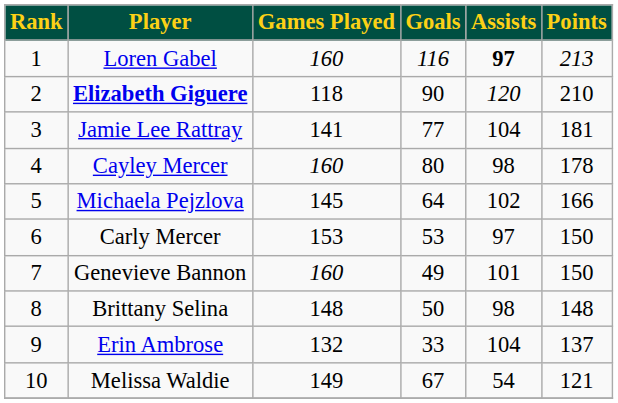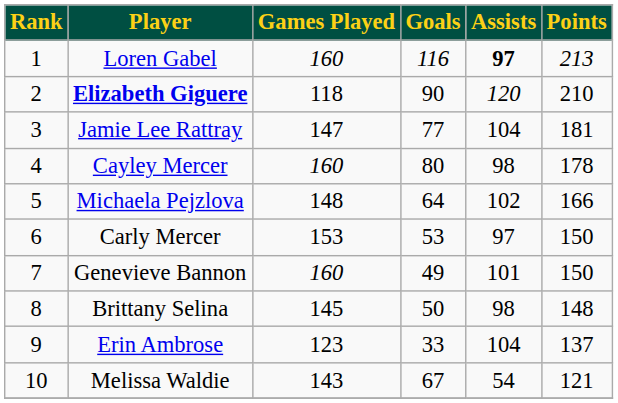 <table class="wikitable">
 <tr align="center"  style="background:#004F42;color:#FCD116;">
 <td><strong>Rank</strong></td>
 <td><strong>Player</strong></td>
 <td><strong>Games Played</strong></td>
 <td><strong>Goals</strong></td>
 <td><strong>Assists</strong></td>
 <td><strong>Points</strong></td>
 </tr>
 <tr align="center" bgcolor="">
 <td>1</td>
 <td><a href='#'>Loren Gabel</a></td>
 <td><em>160</em></td>
 <td><em>116</em></td>
 <td><strong>97</strong></td>
 <td><em>213</em></td>
 </tr>
 <tr align="center" bgcolor="">
 <td>2</td>
 <td><strong><a href='#'>Elizabeth Giguere</a></strong></td>
 <td>118</td>
 <td>90</td>
 <td><em>120</em></td>
 <td>210</td>
 </tr>
 <tr align="center" bgcolor="">
 <td>3</td>
 <td><a href='#'>Jamie Lee Rattray</a></td>
-<td>141</td>
+<td>147</td>
 <td>77</td>
 <td>104</td>
 <td>181</td>
 </tr>
 <tr align="center" bgcolor="">
 <td>4</td>
 <td><a href='#'>Cayley Mercer</a></td>
 <td><em>160</em></td>
 <td>80</td>
 <td>98</td>
 <td>178</td>
 </tr>
 <tr align="center" bgcolor="">
 <td>5</td>
 <td><a href='#'>Michaela Pejzlova</a></td>
-<td>145</td>
+<td>148</td>
 <td>64</td>
 <td>102</td>
 <td>166</td>
 </tr>
 <tr align="center" bgcolor="">
 <td>6</td>
 <td>Carly Mercer</td>
 <td>153</td>
 <td>53</td>
 <td>97</td>
 <td>150</td>
 </tr>
 <tr align="center" bgcolor="">
 <td>7</td>
 <td>Genevieve Bannon</td>
 <td><em>160</em></td>
 <td>49</td>
 <td>101</td>
 <td>150</td>
 </tr>
 <tr align="center" bgcolor="">
 <td>8</td>
 <td>Brittany Selina</td>
-<td>148</td>
+<td>145</td>
 <td>50</td>
 <td>98</td>
 <td>148</td>
 </tr>
 <tr align="center" bgcolor="">
 <td>9</td>
 <td><a href='#'>Erin Ambrose</a></td>
-<td>132</td>
+<td>123</td>
 <td>33</td>
 <td>104</td>
 <td>137</td>
 </tr>
 <tr align="center" bgcolor="">
 <td>10</td>
 <td>Melissa Waldie</td>
-<td>149</td>
+<td>143</td>
 <td>67</td>
 <td>54</td>
 <td>121</td>
 </tr>
 <tr align="center" bgcolor="">
 </tr>
 </table>
